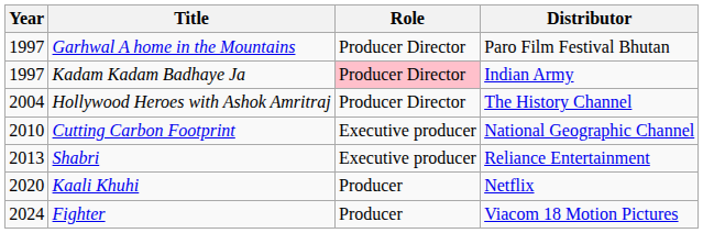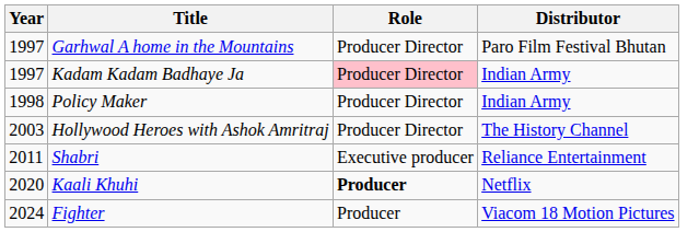 <table class="wikitable">
 <tr>
 <th>Year</th>
 <th>Title</th>
 <th>Role</th>
 <th>Distributor</th>
 </tr>
 <tr>
 <td>1997</td>
 <td><em><a href='#'>Garhwal A home in the Mountains</a></em></td>
 <td>Producer Director</td>
 <td>Paro Film Festival Bhutan</td>
 </tr>
 <tr>
 <td>1997</td>
 <td><em>Kadam Kadam Badhaye Ja</em></td>
 <td style="background: pink;">Producer Director</td>
 <td><a href='#'>Indian Army</a></td>
 </tr>
 <tr>
-<td>2004</td>
+<td>1998</td>
+<td><em>Policy Maker</em></td>
+<td>Producer Director</td>
+<td><a href='#'>Indian Army</a></td>
+</tr>
+<tr>
+<td>2003</td>
 <td Hollywood Heroes with><em>Hollywood Heroes with Ashok Amritraj</em></td>
 <td>Producer Director</td>
 <td><a href='#'>The History Channel</a></td>
 </tr>
 <tr>
-<td>2010</td>
-<td><em><a href='#'>Cutting Carbon Footprint</a></em></td>
-<td>Executive producer</td>
-<td><a href='#'>National Geographic Channel</a></td>
-</tr>
-<tr>
-<td>2013</td>
+<td>2011</td>
 <td><em><a href='#'>Shabri</a></em></td>
 <td>Executive producer</td>
 <td><a href='#'>Reliance Entertainment</a></td>
 </tr>
 <tr>
 <td>2020</td>
 <td><em><a href='#'>Kaali Khuhi</a></em></td>
-<td>Producer</td>
+<td><strong>Producer</strong></td>
 <td><a href='#'>Netflix</a></td>
 </tr>
 <tr>
 <td>2024</td>
 <td><a href='#'><em>Fighter</em></a></td>
 <td>Producer</td>
 <td><a href='#'>Viacom 18 Motion Pictures</a></td>
 </tr>
 </table>
